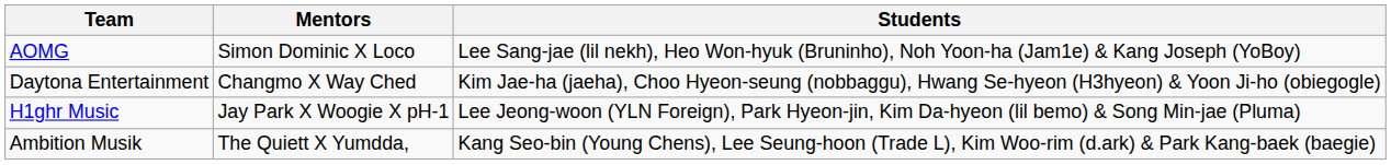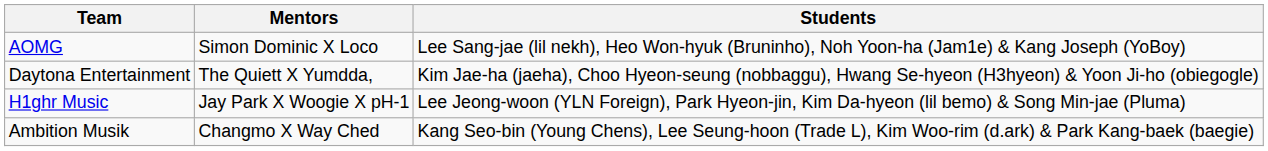 <table class="wikitable mw-collapsible mw-collapsed">
 <tr>
 <th>Team</th>
 <th>Mentors</th>
 <th>Students</th>
 </tr>
 <tr>
 <td><a href='#'>AOMG</a></td>
 <td>Simon Dominic X Loco</td>
 <td>Lee Sang-jae (lil nekh), Heo Won-hyuk (Bruninho), Noh Yoon-ha (Jam1e) & Kang Joseph (YoBoy)</td>
 </tr>
 <tr>
 <td>Daytona Entertainment</td>
-<td>Changmo X Way Ched</td>
+<td>The Quiett X Yumdda,</td>
 <td>Kim Jae-ha (jaeha), Choo Hyeon-seung (nobbaggu), Hwang Se-hyeon (H3hyeon) & Yoon Ji-ho (obiegogle)</td>
 </tr>
 <tr>
 <td><a href='#'>H1ghr Music</a></td>
 <td>Jay Park X Woogie X pH-1</td>
 <td>Lee Jeong-woon (YLN Foreign), Park Hyeon-jin, Kim Da-hyeon (lil bemo) & Song Min-jae (Pluma)</td>
 </tr>
 <tr>
 <td>Ambition Musik</td>
-<td>The Quiett X Yumdda,</td>
+<td>Changmo X Way Ched</td>
 <td>Kang Seo-bin (Young Chens), Lee Seung-hoon (Trade L), Kim Woo-rim (d.ark) & Park Kang-baek (baegie)</td>
 </tr>
 </table>
